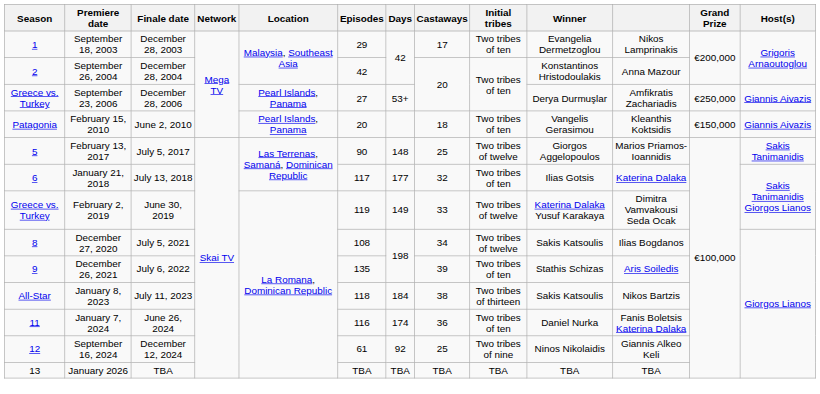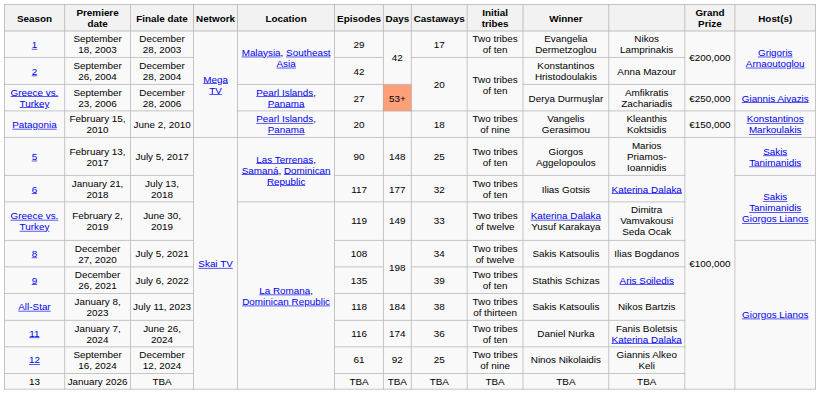 <table class="wikitable" style="text-align:center; font-size:95%">
 <tr style="background:#e0e0e0;">
 <th>Season</th>
 <th>Premiere date</th>
 <th>Finale date</th>
 <th>Network</th>
 <th>Location</th>
 <th>Episodes</th>
 <th>Days</th>
 <th>Castaways</th>
 <th>Initial tribes</th>
 <th>Winner</th>
 <th></th>
 <th>Grand Prize</th>
 <th>Host(s)</th>
 </tr>
 <tr>
 <td><a href='#'>1</a></td>
 <td>September 18, 2003</td>
 <td>December 28, 2003</td>
 <td rowspan="4"><a href='#'>Mega TV</a></td>
 <td rowspan="2"><a href='#'>Malaysia</a>, <a href='#'>Southeast Asia</a></td>
 <td>29</td>
 <td rowspan="2">42</td>
 <td>17</td>
 <td>Two tribes of ten</td>
 <td>Evangelia Dermetzoglou</td>
 <td>Nikos Lamprinakis</td>
 <td rowspan="2">€200,000</td>
 <td rowspan="2"><a href='#'>Grigoris Arnaoutoglou</a></td>
 </tr>
 <tr>
 <td><a href='#'>2</a></td>
 <td>September 26, 2004</td>
 <td>December 28, 2004</td>
 <td>42</td>
 <td rowspan="2">20</td>
 <td rowspan="2">Two tribes of ten</td>
 <td>Konstantinos Hristodoulakis</td>
 <td>Anna Mazour</td>
 </tr>
 <tr>
 <td><a href='#'>Greece vs. Turkey</a></td>
 <td>September 23, 2006</td>
 <td>December 28, 2006</td>
 <td><a href='#'>Pearl Islands</a>, <a href='#'>Panama</a></td>
 <td>27</td>
-<td>53+</td>
+<td style="background: lightsalmon;">53+</td>
 <td>Derya Durmuşlar</td>
 <td>Amfikratis Zachariadis</td>
 <td>€250,000</td>
 <td><a href='#'>Giannis Aivazis</a></td>
 </tr>
 <tr>
 <td><a href='#'>Patagonia</a></td>
 <td>February 15, 2010</td>
 <td>June 2, 2010</td>
 <td><a href='#'>Pearl Islands</a>, <a href='#'>Panama</a></td>
 <td>20</td>
 <td></td>
 <td>18</td>
-<td>Two tribes of ten</td>
+<td>Two tribes of nine</td>
 <td>Vangelis Gerasimou</td>
 <td>Kleanthis Koktsidis</td>
 <td>€150,000</td>
-<td><a href='#'>Giannis Aivazis</a></td>
+<td><a href='#'>Konstantinos Markoulakis</a></td>
 </tr>
 <tr>
 <td><a href='#'>5</a></td>
 <td>February 13, 2017</td>
 <td>July 5, 2017</td>
 <td rowspan="9"><a href='#'>Skai TV</a></td>
 <td rowspan="2"><a href='#'>Las Terrenas</a>, <a href='#'>Samaná</a>, <a href='#'>Dominican Republic</a></td>
 <td>90</td>
 <td>148</td>
 <td>25</td>
-<td>Two tribes of twelve</td>
+<td>Two tribes of ten</td>
 <td>Giorgos Aggelopoulos</td>
 <td>Marios Priamos-Ioannidis</td>
 <td rowspan="9">€100,000</td>
 <td><a href='#'>Sakis Tanimanidis</a></td>
 </tr>
 <tr>
 <td><a href='#'>6</a></td>
 <td>January 21, 2018</td>
 <td>July 13, 2018</td>
 <td>117</td>
 <td>177</td>
 <td>32</td>
 <td>Two tribes of ten</td>
 <td>Ilias Gotsis</td>
 <td><a href='#'>Katerina Dalaka</a></td>
 <td rowspan="2"><a href='#'>Sakis Tanimanidis</a><br><a href='#'>Giorgos Lianos</a></td>
 </tr>
 <tr>
 <td><a href='#'>Greece vs. Turkey</a></td>
 <td>February 2, 2019</td>
 <td>June 30, 2019</td>
 <td rowspan="7"><a href='#'>La Romana</a>, <a href='#'>Dominican Republic</a></td>
 <td>119</td>
 <td>149</td>
 <td>33</td>
 <td>Two tribes of twelve</td>
 <td><a href='#'>Katerina Dalaka</a><br>Yusuf Karakaya</td>
 <td>Dimitra Vamvakousi<br>Seda Ocak</td>
 </tr>
 <tr>
 <td><a href='#'>8</a></td>
 <td>December 27, 2020</td>
 <td>July 5, 2021</td>
 <td>108</td>
 <td rowspan="2">198</td>
 <td>34</td>
 <td>Two tribes of twelve</td>
 <td>Sakis Katsoulis</td>
 <td>Ilias Bogdanos</td>
 <td rowspan="6"><a href='#'>Giorgos Lianos</a></td>
 </tr>
 <tr>
 <td><a href='#'>9</a></td>
 <td>December 26, 2021</td>
 <td>July 6, 2022</td>
 <td>135</td>
 <td>39</td>
 <td>Two tribes of ten</td>
 <td>Stathis Schizas</td>
 <td><a href='#'>Aris Soiledis</a></td>
 </tr>
 <tr>
 <td><a href='#'>All-Star</a></td>
 <td>January 8, 2023</td>
 <td>July 11, 2023</td>
 <td>118</td>
 <td>184</td>
 <td>38</td>
 <td>Two tribes of thirteen</td>
 <td>Sakis Katsoulis</td>
 <td>Nikos Bartzis</td>
 </tr>
 <tr>
 <td><a href='#'>11</a></td>
 <td>January 7, 2024</td>
 <td>June 26, 2024</td>
 <td>116</td>
 <td>174</td>
 <td>36</td>
 <td>Two tribes of ten</td>
 <td>Daniel Nurka</td>
 <td>Fanis Boletsis<br><a href='#'>Katerina Dalaka</a></td>
 </tr>
 <tr>
 <td><a href='#'>12</a></td>
 <td>September 16, 2024</td>
 <td>December 12, 2024</td>
 <td>61</td>
 <td>92</td>
 <td>25</td>
 <td>Two tribes of nine</td>
 <td>Ninos Nikolaidis</td>
 <td>Giannis Alkeo Keli</td>
 </tr>
 <tr>
 <td>13</td>
 <td>January 2026</td>
 <td>TBA</td>
 <td>TBA</td>
 <td>TBA</td>
 <td>TBA</td>
 <td>TBA</td>
 <td>TBA</td>
 <td>TBA</td>
 </tr>
 </table>
